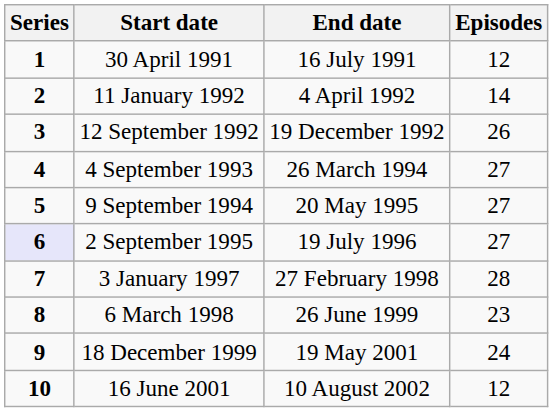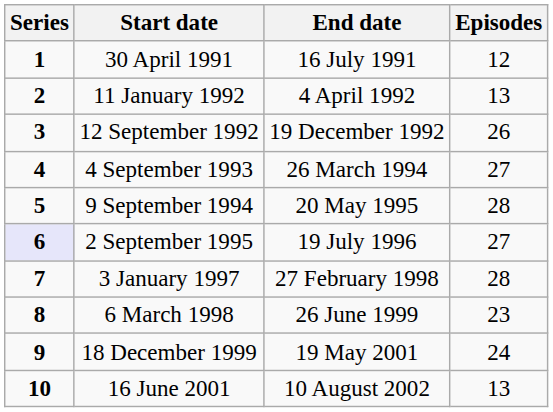 <table class="wikitable" style="text-align:center;">
 <tr>
 <th>Series</th>
 <th>Start date</th>
 <th>End date</th>
 <th>Episodes</th>
 </tr>
 <tr>
 <td><strong>1</strong></td>
 <td>30 April 1991</td>
 <td>16 July 1991</td>
 <td>12</td>
 </tr>
 <tr>
 <td><strong>2</strong></td>
 <td>11 January 1992</td>
 <td>4 April 1992</td>
-<td>14</td>
+<td>13</td>
 </tr>
 <tr>
 <td><strong>3</strong></td>
 <td>12 September 1992</td>
 <td>19 December 1992</td>
 <td>26</td>
 </tr>
 <tr>
 <td><strong>4</strong></td>
 <td>4 September 1993</td>
 <td>26 March 1994</td>
 <td>27</td>
 </tr>
 <tr>
 <td><strong>5</strong></td>
 <td>9 September 1994</td>
 <td>20 May 1995</td>
-<td>27</td>
+<td>28</td>
 </tr>
 <tr>
 <td style="background: lavender;"><strong>6</strong></td>
 <td>2 September 1995</td>
 <td>19 July 1996</td>
 <td>27</td>
 </tr>
 <tr>
 <td><strong>7</strong></td>
 <td>3 January 1997</td>
 <td>27 February 1998</td>
 <td>28</td>
 </tr>
 <tr>
 <td><strong>8</strong></td>
 <td>6 March 1998</td>
 <td>26 June 1999</td>
 <td>23</td>
 </tr>
 <tr>
 <td><strong>9</strong></td>
 <td>18 December 1999</td>
 <td>19 May 2001</td>
 <td>24</td>
 </tr>
 <tr>
 <td><strong>10</strong></td>
 <td>16 June 2001</td>
 <td>10 August 2002</td>
-<td>12</td>
+<td>13</td>
 </tr>
 </table>
